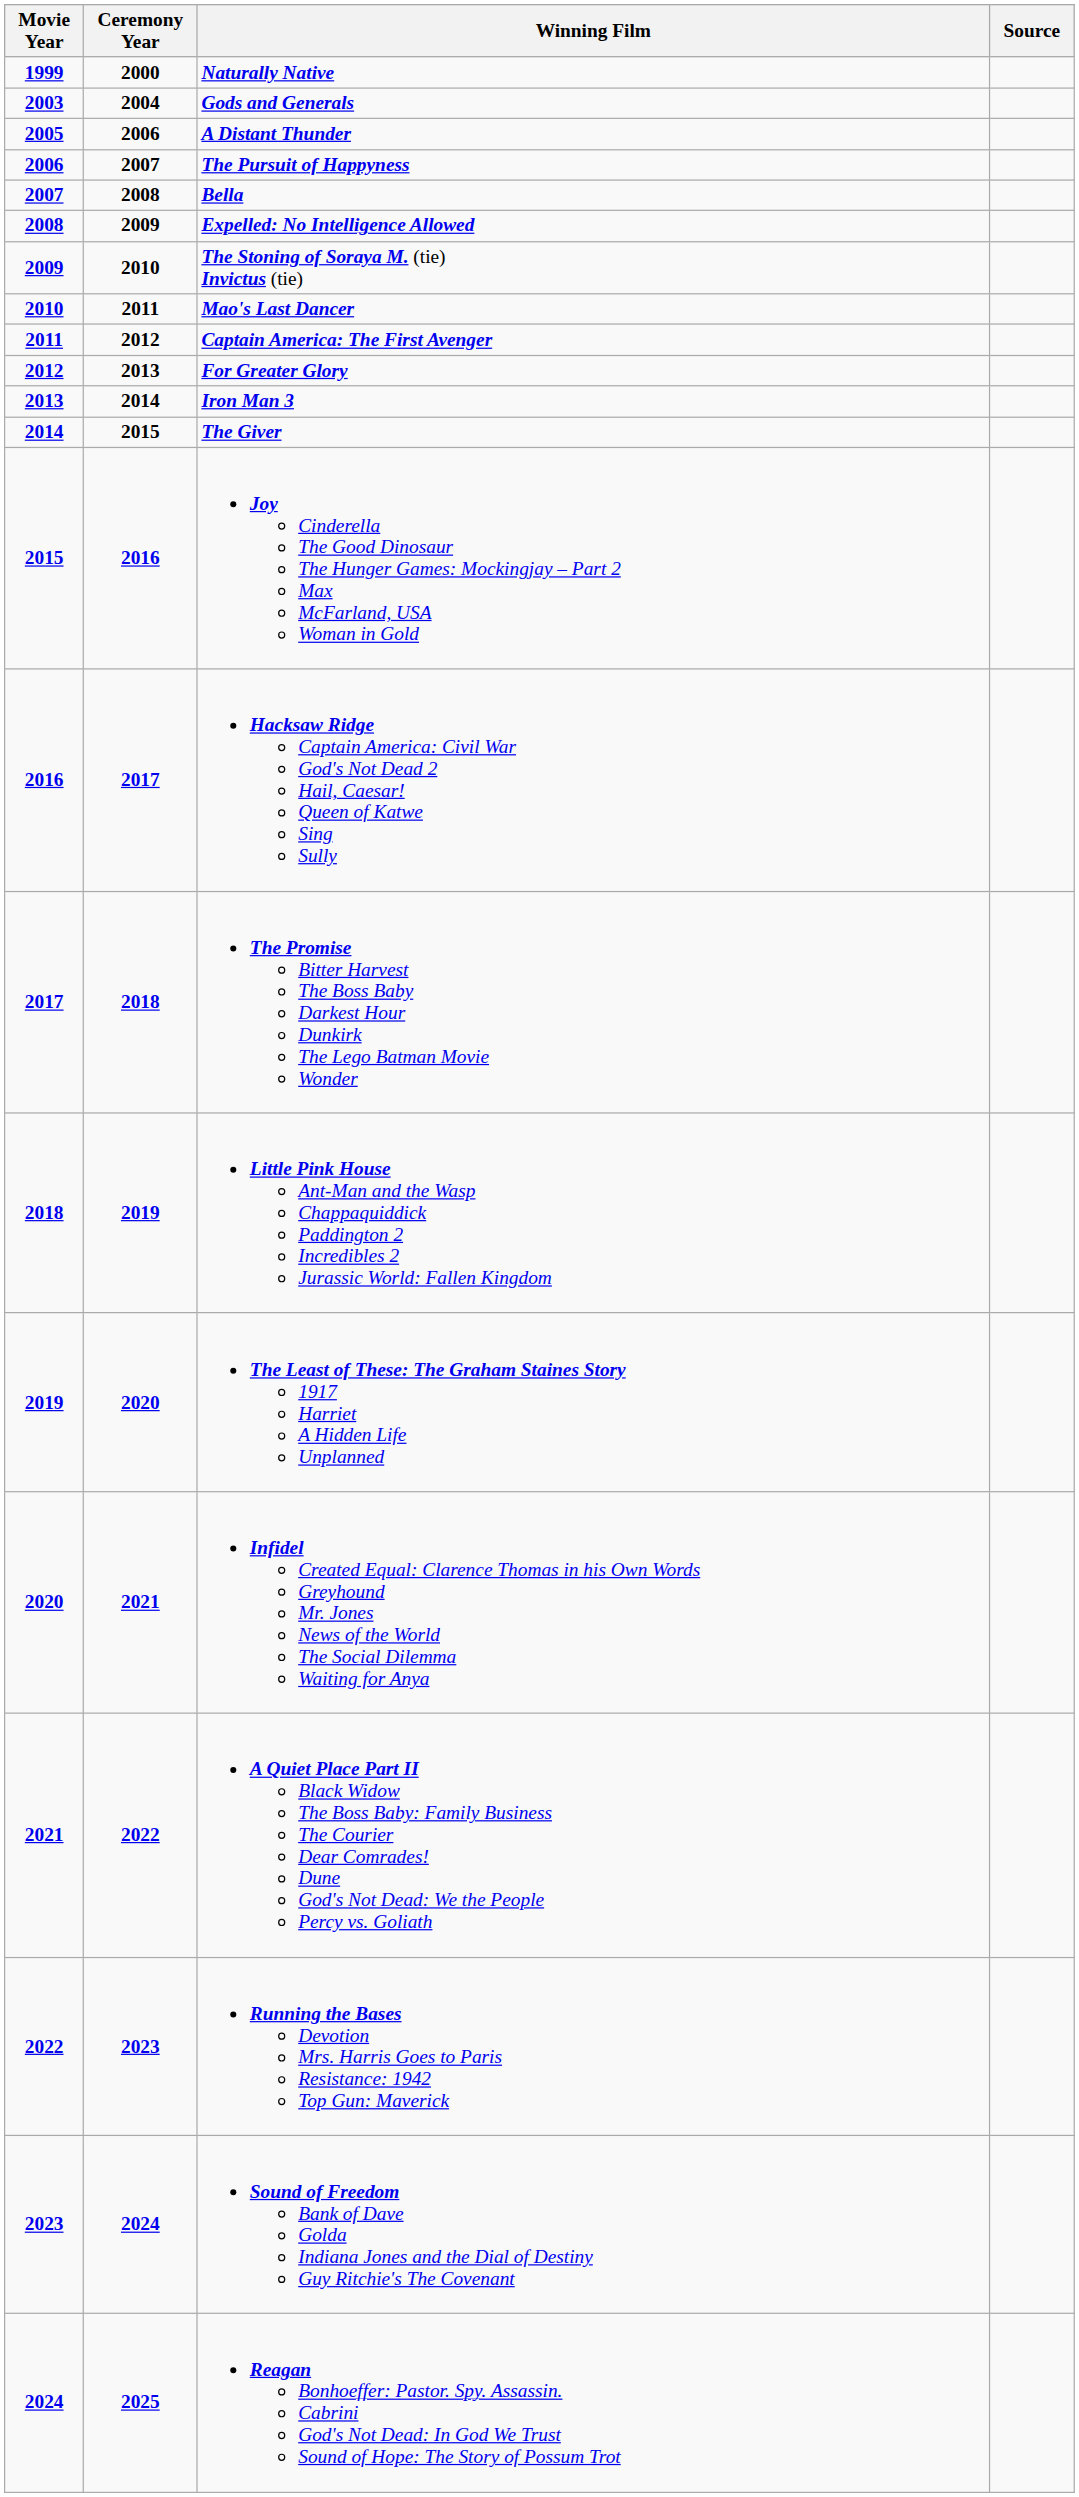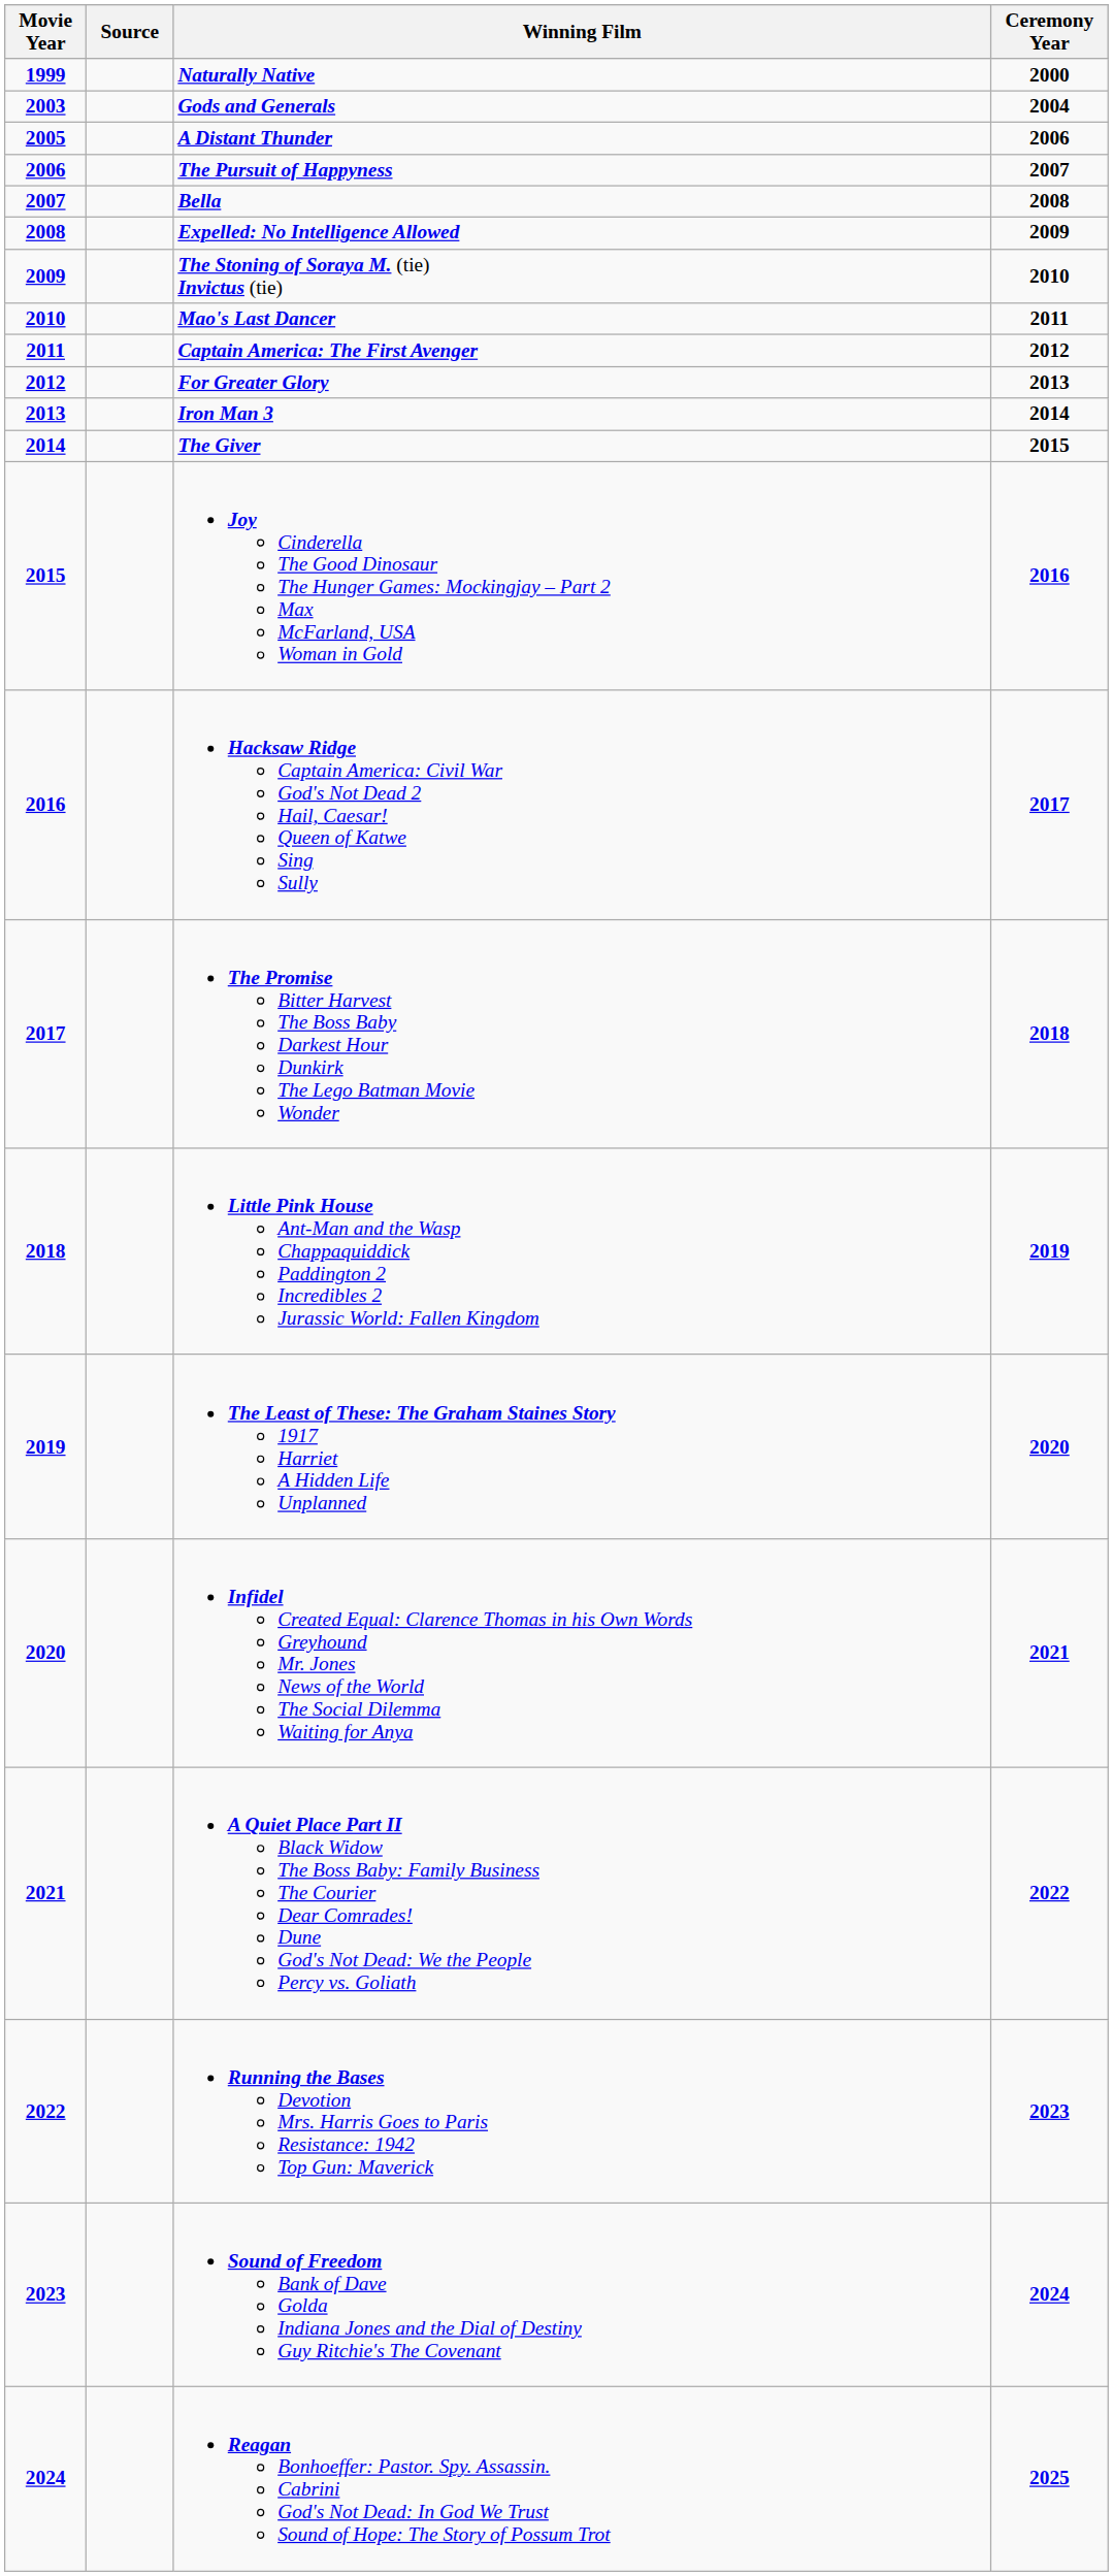 <table class="wikitable" style="width:70%">
 <tr bgcolor="#bebebe">
 <th width="5%">Movie Year</th>
+<th width="5%">Source</th>
+<th width="55%">Winning Film</th>
 <th width="5%">Ceremony Year</th>
-<th width="55%">Winning Film</th>
-<th width="5%">Source</th>
 </tr>
 <tr>
 <td style="text-align:center"><strong><a href='#'>1999</a></strong></td>
+<td style="text-align:center"></td>
+<td><strong><em><a href='#'>Naturally Native</a></em></strong></td>
 <td style="text-align:center"><strong>2000</strong></td>
-<td><strong><em><a href='#'>Naturally Native</a></em></strong></td>
-<td style="text-align:center"></td>
 </tr>
 <tr>
 <td style="text-align:center"><strong><a href='#'>2003</a></strong></td>
+<td style="text-align:center"></td>
+<td><strong><em><a href='#'>Gods and Generals</a></em></strong></td>
 <td style="text-align:center"><strong>2004</strong></td>
-<td><strong><em><a href='#'>Gods and Generals</a></em></strong></td>
-<td style="text-align:center"></td>
 </tr>
 <tr>
 <td style="text-align:center"><strong><a href='#'>2005</a></strong></td>
+<td style="text-align:center"></td>
+<td><strong><em><a href='#'>A Distant Thunder</a></em></strong></td>
 <td style="text-align:center"><strong>2006</strong></td>
-<td><strong><em><a href='#'>A Distant Thunder</a></em></strong></td>
-<td style="text-align:center"></td>
 </tr>
 <tr>
 <td style="text-align:center"><strong><a href='#'>2006</a></strong></td>
+<td style="text-align:center"></td>
+<td><strong><em><a href='#'>The Pursuit of Happyness</a></em></strong></td>
 <td style="text-align:center"><strong>2007</strong></td>
-<td><strong><em><a href='#'>The Pursuit of Happyness</a></em></strong></td>
-<td style="text-align:center"></td>
 </tr>
 <tr>
 <td style="text-align:center"><strong><a href='#'>2007</a></strong></td>
+<td style="text-align:center"></td>
+<td><strong><em><a href='#'>Bella</a></em></strong></td>
 <td style="text-align:center"><strong>2008</strong></td>
-<td><strong><em><a href='#'>Bella</a></em></strong></td>
-<td style="text-align:center"></td>
 </tr>
 <tr>
 <td style="text-align:center"><strong><a href='#'>2008</a></strong></td>
+<td style="text-align:center"></td>
+<td><strong><em><a href='#'>Expelled: No Intelligence Allowed</a></em></strong></td>
 <td style="text-align:center"><strong>2009</strong></td>
-<td><strong><em><a href='#'>Expelled: No Intelligence Allowed</a></em></strong></td>
-<td style="text-align:center"></td>
 </tr>
 <tr>
 <td style="text-align:center"><strong><a href='#'>2009</a></strong></td>
+<td style="text-align:center"></td>
+<td><strong><em><a href='#'>The Stoning of Soraya M.</a></em></strong> (tie)<br><strong><em><a href='#'>Invictus</a></em></strong> (tie)</td>
 <td style="text-align:center"><strong>2010</strong></td>
-<td><strong><em><a href='#'>The Stoning of Soraya M.</a></em></strong> (tie)<br><strong><em><a href='#'>Invictus</a></em></strong> (tie)</td>
-<td style="text-align:center"></td>
 </tr>
 <tr>
 <td style="text-align:center"><strong><a href='#'>2010</a></strong></td>
+<td style="text-align:center"></td>
+<td><strong><em><a href='#'>Mao's Last Dancer</a></em></strong></td>
 <td style="text-align:center"><strong>2011</strong></td>
-<td><strong><em><a href='#'>Mao's Last Dancer</a></em></strong></td>
-<td style="text-align:center"></td>
 </tr>
 <tr>
 <td style="text-align:center"><strong><a href='#'>2011</a></strong></td>
+<td style="text-align:center"></td>
+<td><strong><em><a href='#'>Captain America: The First Avenger</a></em></strong></td>
 <td style="text-align:center"><strong>2012</strong></td>
-<td><strong><em><a href='#'>Captain America: The First Avenger</a></em></strong></td>
-<td style="text-align:center"></td>
 </tr>
 <tr>
 <td style="text-align:center"><strong><a href='#'>2012</a></strong></td>
+<td style="text-align:center"></td>
+<td><strong><em><a href='#'>For Greater Glory</a></em></strong></td>
 <td style="text-align:center"><strong>2013</strong></td>
-<td><strong><em><a href='#'>For Greater Glory</a></em></strong></td>
-<td style="text-align:center"></td>
 </tr>
 <tr>
 <td style="text-align:center"><strong><a href='#'>2013</a></strong></td>
+<td style="text-align:center"></td>
+<td><strong><em><a href='#'>Iron Man 3</a></em></strong></td>
 <td style="text-align:center"><strong>2014</strong></td>
-<td><strong><em><a href='#'>Iron Man 3</a></em></strong></td>
-<td style="text-align:center"></td>
 </tr>
 <tr>
 <td style="text-align:center"><strong><a href='#'>2014</a></strong></td>
+<td style="text-align:center"></td>
+<td><strong><em><a href='#'>The Giver</a></em></strong></td>
 <td style="text-align:center"><strong>2015</strong></td>
-<td><strong><em><a href='#'>The Giver</a></em></strong></td>
-<td style="text-align:center"></td>
 </tr>
 <tr>
 <td style="text-align:center"><strong><a href='#'>2015</a></strong></td>
+<td style="text-align:center"></td>
+<td><br><ul><li><strong><em><a href='#'>Joy</a></em></strong><ul><li><em><a href='#'>Cinderella</a></em></li><li><em><a href='#'>The Good Dinosaur</a></em></li><li><em><a href='#'>The Hunger Games: Mockingjay – Part 2</a></em></li><li><em><a href='#'>Max</a></em></li><li><em><a href='#'>McFarland, USA</a></em></li><li><em><a href='#'>Woman in Gold</a></em></li></ul></li></ul></td>
 <td style="text-align:center"><strong><a href='#'>2016</a></strong></td>
-<td><br><ul><li><strong><em><a href='#'>Joy</a></em></strong><ul><li><em><a href='#'>Cinderella</a></em></li><li><em><a href='#'>The Good Dinosaur</a></em></li><li><em><a href='#'>The Hunger Games: Mockingjay – Part 2</a></em></li><li><em><a href='#'>Max</a></em></li><li><em><a href='#'>McFarland, USA</a></em></li><li><em><a href='#'>Woman in Gold</a></em></li></ul></li></ul></td>
-<td style="text-align:center"></td>
 </tr>
 <tr>
 <td style="text-align:center"><strong><a href='#'>2016</a></strong></td>
+<td style="text-align:center"></td>
+<td><br><ul><li><strong><em><a href='#'>Hacksaw Ridge</a></em></strong><ul><li><em><a href='#'>Captain America: Civil War</a></em></li><li><em><a href='#'>God's Not Dead 2</a></em></li><li><em><a href='#'>Hail, Caesar!</a></em></li><li><em><a href='#'>Queen of Katwe</a></em></li><li><em><a href='#'>Sing</a></em></li><li><em><a href='#'>Sully</a></em></li></ul></li></ul></td>
 <td style="text-align:center"><strong><a href='#'>2017</a></strong></td>
-<td><br><ul><li><strong><em><a href='#'>Hacksaw Ridge</a></em></strong><ul><li><em><a href='#'>Captain America: Civil War</a></em></li><li><em><a href='#'>God's Not Dead 2</a></em></li><li><em><a href='#'>Hail, Caesar!</a></em></li><li><em><a href='#'>Queen of Katwe</a></em></li><li><em><a href='#'>Sing</a></em></li><li><em><a href='#'>Sully</a></em></li></ul></li></ul></td>
-<td style="text-align:center"></td>
 </tr>
 <tr>
 <td style="text-align:center"><strong><a href='#'>2017</a></strong></td>
+<td style="text-align:center"></td>
+<td><br><ul><li><strong><em><a href='#'>The Promise</a></em></strong><ul><li><em><a href='#'>Bitter Harvest</a></em></li><li><em><a href='#'>The Boss Baby</a></em></li><li><em><a href='#'>Darkest Hour</a></em></li><li><em><a href='#'>Dunkirk</a></em></li><li><em><a href='#'>The Lego Batman Movie</a></em></li><li><em><a href='#'>Wonder</a></em></li></ul></li></ul></td>
 <td style="text-align:center"><strong><a href='#'>2018</a></strong></td>
-<td><br><ul><li><strong><em><a href='#'>The Promise</a></em></strong><ul><li><em><a href='#'>Bitter Harvest</a></em></li><li><em><a href='#'>The Boss Baby</a></em></li><li><em><a href='#'>Darkest Hour</a></em></li><li><em><a href='#'>Dunkirk</a></em></li><li><em><a href='#'>The Lego Batman Movie</a></em></li><li><em><a href='#'>Wonder</a></em></li></ul></li></ul></td>
-<td style="text-align:center"></td>
 </tr>
 <tr>
 <td style="text-align:center"><strong><a href='#'>2018</a></strong></td>
+<td style="text-align:center"></td>
+<td><br><ul><li><strong><em><a href='#'>Little Pink House</a></em></strong><ul><li><em><a href='#'>Ant-Man and the Wasp</a></em></li><li><em><a href='#'>Chappaquiddick</a></em></li><li><em><a href='#'>Paddington 2</a></em></li><li><em><a href='#'>Incredibles 2</a></em></li><li><em><a href='#'>Jurassic World: Fallen Kingdom</a></em></li></ul></li></ul></td>
 <td style="text-align:center"><strong><a href='#'>2019</a></strong></td>
-<td><br><ul><li><strong><em><a href='#'>Little Pink House</a></em></strong><ul><li><em><a href='#'>Ant-Man and the Wasp</a></em></li><li><em><a href='#'>Chappaquiddick</a></em></li><li><em><a href='#'>Paddington 2</a></em></li><li><em><a href='#'>Incredibles 2</a></em></li><li><em><a href='#'>Jurassic World: Fallen Kingdom</a></em></li></ul></li></ul></td>
-<td style="text-align:center"></td>
 </tr>
 <tr>
 <td style="text-align:center"><strong><a href='#'>2019</a></strong></td>
+<td style="text-align:center"></td>
+<td><br><ul><li><strong><em><a href='#'>The Least of These: The Graham Staines Story</a></em></strong><ul><li><em><a href='#'>1917</a></em></li><li><em><a href='#'>Harriet</a></em></li><li><em><a href='#'>A Hidden Life</a></em></li><li><em><a href='#'>Unplanned</a></em></li></ul></li></ul></td>
 <td style="text-align:center"><strong><a href='#'>2020</a></strong></td>
-<td><br><ul><li><strong><em><a href='#'>The Least of These: The Graham Staines Story</a></em></strong><ul><li><em><a href='#'>1917</a></em></li><li><em><a href='#'>Harriet</a></em></li><li><em><a href='#'>A Hidden Life</a></em></li><li><em><a href='#'>Unplanned</a></em></li></ul></li></ul></td>
-<td style="text-align:center"></td>
 </tr>
 <tr>
 <td style="text-align:center"><strong><a href='#'>2020</a></strong></td>
+<td style="text-align:center"></td>
+<td><br><ul><li><strong><em><a href='#'>Infidel</a></em></strong><ul><li><em><a href='#'>Created Equal: Clarence Thomas in his Own Words</a></em></li><li><em><a href='#'>Greyhound</a></em></li><li><em><a href='#'>Mr. Jones</a></em></li><li><em><a href='#'>News of the World</a></em></li><li><em><a href='#'>The Social Dilemma</a></em></li><li><em><a href='#'>Waiting for Anya</a></em></li></ul></li></ul></td>
 <td style="text-align:center"><strong><a href='#'>2021</a></strong></td>
-<td><br><ul><li><strong><em><a href='#'>Infidel</a></em></strong><ul><li><em><a href='#'>Created Equal: Clarence Thomas in his Own Words</a></em></li><li><em><a href='#'>Greyhound</a></em></li><li><em><a href='#'>Mr. Jones</a></em></li><li><em><a href='#'>News of the World</a></em></li><li><em><a href='#'>The Social Dilemma</a></em></li><li><em><a href='#'>Waiting for Anya</a></em></li></ul></li></ul></td>
-<td style="text-align:center"></td>
 </tr>
 <tr>
 <td style="text-align:center"><strong><a href='#'>2021</a></strong></td>
+<td style="text-align:center"></td>
+<td><br><ul><li><strong><em><a href='#'>A Quiet Place Part II</a></em></strong><ul><li><em><a href='#'>Black Widow</a></em></li><li><em><a href='#'>The Boss Baby: Family Business</a></em></li><li><em><a href='#'>The Courier</a></em></li><li><em><a href='#'>Dear Comrades!</a></em></li><li><em><a href='#'>Dune</a></em></li><li><em><a href='#'>God's Not Dead: We the People</a></em></li><li><em><a href='#'>Percy vs. Goliath</a></em></li></ul></li></ul></td>
 <td style="text-align:center"><strong><a href='#'>2022</a></strong></td>
-<td><br><ul><li><strong><em><a href='#'>A Quiet Place Part II</a></em></strong><ul><li><em><a href='#'>Black Widow</a></em></li><li><em><a href='#'>The Boss Baby: Family Business</a></em></li><li><em><a href='#'>The Courier</a></em></li><li><em><a href='#'>Dear Comrades!</a></em></li><li><em><a href='#'>Dune</a></em></li><li><em><a href='#'>God's Not Dead: We the People</a></em></li><li><em><a href='#'>Percy vs. Goliath</a></em></li></ul></li></ul></td>
-<td style="text-align:center"></td>
 </tr>
 <tr>
 <td style="text-align:center"><strong><a href='#'>2022</a></strong></td>
+<td style="text-align:center"></td>
+<td><br><ul><li><strong><em><a href='#'>Running the Bases</a></em></strong><ul><li><em><a href='#'>Devotion</a></em></li><li><em><a href='#'>Mrs. Harris Goes to Paris</a></em></li><li><em><a href='#'>Resistance: 1942</a></em></li><li><em><a href='#'>Top Gun: Maverick</a></em></li></ul></li></ul></td>
 <td style="text-align:center"><strong><a href='#'>2023</a></strong></td>
-<td><br><ul><li><strong><em><a href='#'>Running the Bases</a></em></strong><ul><li><em><a href='#'>Devotion</a></em></li><li><em><a href='#'>Mrs. Harris Goes to Paris</a></em></li><li><em><a href='#'>Resistance: 1942</a></em></li><li><em><a href='#'>Top Gun: Maverick</a></em></li></ul></li></ul></td>
-<td style="text-align:center"></td>
 </tr>
 <tr>
 <td style="text-align:center"><strong><a href='#'>2023</a></strong></td>
+<td style="text-align:center"></td>
+<td><br><ul><li><strong><em><a href='#'>Sound of Freedom</a></em></strong><ul><li><em><a href='#'>Bank of Dave</a></em></li><li><em><a href='#'>Golda</a></em></li><li><em><a href='#'>Indiana Jones and the Dial of Destiny</a></em></li><li><em><a href='#'>Guy Ritchie's The Covenant</a></em></li></ul></li></ul></td>
 <td style="text-align:center"><strong><a href='#'>2024</a></strong></td>
-<td><br><ul><li><strong><em><a href='#'>Sound of Freedom</a></em></strong><ul><li><em><a href='#'>Bank of Dave</a></em></li><li><em><a href='#'>Golda</a></em></li><li><em><a href='#'>Indiana Jones and the Dial of Destiny</a></em></li><li><em><a href='#'>Guy Ritchie's The Covenant</a></em></li></ul></li></ul></td>
-<td style="text-align:center"></td>
 </tr>
 <tr>
 <td style="text-align:center"><strong><a href='#'>2024</a></strong></td>
+<td style="text-align:center"></td>
+<td><br><ul><li><strong><em><a href='#'>Reagan</a></em></strong><ul><li><em><a href='#'>Bonhoeffer: Pastor. Spy. Assassin.</a></em></li><li><em><a href='#'>Cabrini</a></em></li><li><em><a href='#'>God's Not Dead: In God We Trust</a></em></li><li><em><a href='#'>Sound of Hope: The Story of Possum Trot</a></em></li></ul></li></ul></td>
 <td style="text-align:center"><strong><a href='#'>2025</a></strong></td>
-<td><br><ul><li><strong><em><a href='#'>Reagan</a></em></strong><ul><li><em><a href='#'>Bonhoeffer: Pastor. Spy. Assassin.</a></em></li><li><em><a href='#'>Cabrini</a></em></li><li><em><a href='#'>God's Not Dead: In God We Trust</a></em></li><li><em><a href='#'>Sound of Hope: The Story of Possum Trot</a></em></li></ul></li></ul></td>
-<td style="text-align:center"></td>
 </tr>
 </table>
